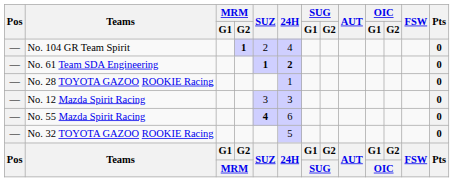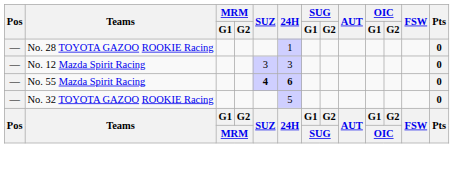 <table class="wikitable" style="font-size:85%; text-align:center">
 <tr>
 <th rowspan=2>Pos</th>
 <th rowspan=2>Teams</th>
 <th colspan=2><a href='#'>MRM</a></th>
 <th rowspan=2><a href='#'>SUZ</a></th>
 <th rowspan=2><a href='#'>24H</a></th>
 <th colspan=2><a href='#'>SUG</a></th>
 <th rowspan=2><a href='#'>AUT</a></th>
 <th colspan=2><a href='#'>OIC</a></th>
 <th rowspan=2><a href='#'>FSW</a></th>
 <th rowspan=2>Pts</th>
 </tr>
 <tr>
 <th>G1</th>
 <th>G2</th>
 <th>G1</th>
 <th>G2</th>
 <th>G1</th>
 <th>G2</th>
-</tr>
-<tr>
-<th>—</th>
-<td align="left"> No. 104 GR Team Spirit</td>
-<td></td>
-<td style="background:#CFCFFF;"><strong>1</strong></td>
-<td style="background:#CFCFFF;">2</td>
-<td style="background:#CFCFFF;">4</td>
-<td></td>
-<td></td>
-<td></td>
-<td></td>
-<td></td>
-<td></td>
-<th>0</th>
-</tr>
-<tr>
-<th>—</th>
-<td align="left"> No. 61 <a href='#'>Team SDA Engineering</a></td>
-<td></td>
-<td></td>
-<td style="background:#CFCFFF;"><strong>1</strong></td>
-<td style="background:#CFCFFF;"><strong>2</strong></td>
-<td></td>
-<td></td>
-<td></td>
-<td></td>
-<td></td>
-<td></td>
-<th>0</th>
 </tr>
 <tr>
 <th>—</th>
 <td align="left"> No. 28 <a href='#'>TOYOTA GAZOO</a> <a href='#'>ROOKIE Racing</a></td>
 <td></td>
 <td></td>
 <td></td>
 <td style="background:#CFCFFF;">1</td>
 <td></td>
 <td></td>
 <td></td>
 <td></td>
 <td></td>
 <td></td>
 <th>0</th>
 </tr>
 <tr>
 <th>—</th>
 <td align="left"> No. 12 <a href='#'>Mazda Spirit Racing</a></td>
 <td></td>
 <td></td>
 <td style="background:#CFCFFF;">3</td>
 <td style="background:#CFCFFF;">3</td>
 <td></td>
 <td></td>
 <td></td>
 <td></td>
 <td></td>
 <td></td>
 <th>0</th>
 </tr>
 <tr>
 <th>—</th>
 <td align="left"> No. 55 <a href='#'>Mazda Spirit Racing</a></td>
 <td></td>
 <td></td>
 <td style="background:#CFCFFF;"><strong>4</strong></td>
-<td style="background:#CFCFFF;">6</td>
+<td style="background:#CFCFFF;"><strong>6</strong></td>
 <td></td>
 <td></td>
 <td></td>
 <td></td>
 <td></td>
 <td></td>
 <th>0</th>
 </tr>
 <tr>
 <th>—</th>
 <td align="left"> No. 32 <a href='#'>TOYOTA GAZOO</a> <a href='#'>ROOKIE Racing</a></td>
 <td></td>
 <td></td>
 <td></td>
 <td style="background:#CFCFFF;">5</td>
 <td></td>
 <td></td>
 <td></td>
 <td></td>
 <td></td>
 <td></td>
 <th>0</th>
 </tr>
 <tr>
 <th rowspan=2>Pos</th>
 <th rowspan=2>Teams</th>
 <th>G1</th>
 <th>G2</th>
 <th rowspan=2><a href='#'>SUZ</a></th>
 <th rowspan=2><a href='#'>24H</a></th>
 <th>G1</th>
 <th>G2</th>
 <th rowspan=2><a href='#'>AUT</a></th>
 <th>G1</th>
 <th>G2</th>
 <th rowspan=2><a href='#'>FSW</a></th>
 <th rowspan=2>Pts</th>
 </tr>
 <tr>
 <th colspan=2><a href='#'>MRM</a></th>
 <th colspan=2><a href='#'>SUG</a></th>
 <th colspan=2><a href='#'>OIC</a></th>
 </tr>
 </table>
